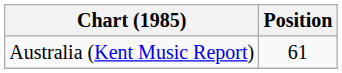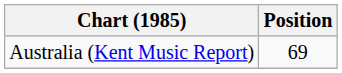 <table class="wikitable sortable" border="1">
 <tr>
 <th scope="col">Chart (1985)</th>
 <th scope="col">Position</th>
 </tr>
 <tr>
 <td align="left">Australia (<a href='#'>Kent Music Report</a>)</td>
-<td align="center">61</td>
+<td align="center">69</td>
 </tr>
 <tr>
 </tr>
 </table>
